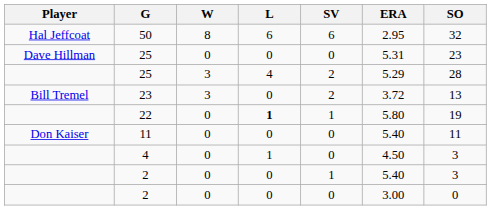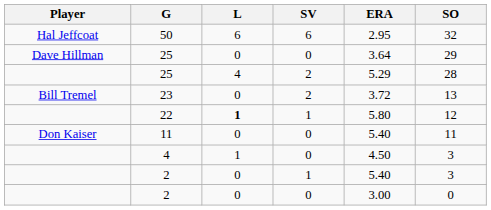 <table class="wikitable sortable">
 <tr>
 <th bgcolor="#DDDDFF" width="16%">Player</th>
 <th bgcolor="#DDDDFF" width="9%">G</th>
-<th bgcolor="#DDDDFF" width="9%">W</th>
 <th bgcolor="#DDDDFF" width="9%">L</th>
 <th bgcolor="#DDDDFF" width="9%">SV</th>
 <th bgcolor="#DDDDFF" width="9%">ERA</th>
 <th bgcolor="#DDDDFF" width="9%">SO</th>
 </tr>
 <tr align="center">
 <td><a href='#'>Hal Jeffcoat</a></td>
 <td>50</td>
-<td>8</td>
 <td>6</td>
 <td>6</td>
 <td>2.95</td>
 <td>32</td>
 </tr>
 <tr align=center>
 <td><a href='#'>Dave Hillman</a></td>
 <td>25</td>
 <td>0</td>
 <td>0</td>
-<td>0</td>
-<td>5.31</td>
-<td>23</td>
+<td>3.64</td>
+<td>29</td>
 </tr>
 <tr align=center>
 <td></td>
 <td>25</td>
-<td>3</td>
 <td>4</td>
 <td>2</td>
 <td>5.29</td>
 <td>28</td>
 </tr>
 <tr align="center">
 <td><a href='#'>Bill Tremel</a></td>
 <td>23</td>
-<td>3</td>
 <td>0</td>
 <td>2</td>
 <td>3.72</td>
 <td>13</td>
 </tr>
 <tr align=center>
 <td></td>
 <td>22</td>
-<td>0</td>
 <td><strong>1</strong></td>
 <td>1</td>
 <td>5.80</td>
-<td>19</td>
+<td>12</td>
 </tr>
 <tr align="center">
 <td><a href='#'>Don Kaiser</a></td>
 <td>11</td>
-<td>0</td>
 <td>0</td>
 <td>0</td>
 <td>5.40</td>
 <td>11</td>
 </tr>
 <tr align=center>
 <td></td>
 <td>4</td>
-<td>0</td>
 <td>1</td>
 <td>0</td>
 <td>4.50</td>
 <td>3</td>
 </tr>
 <tr align="center">
 <td></td>
 <td>2</td>
-<td>0</td>
 <td>0</td>
 <td>1</td>
 <td>5.40</td>
 <td>3</td>
 </tr>
 <tr align="center">
 <td></td>
 <td>2</td>
 <td>0</td>
 <td>0</td>
-<td>0</td>
 <td>3.00</td>
 <td>0</td>
 </tr>
 </table>
